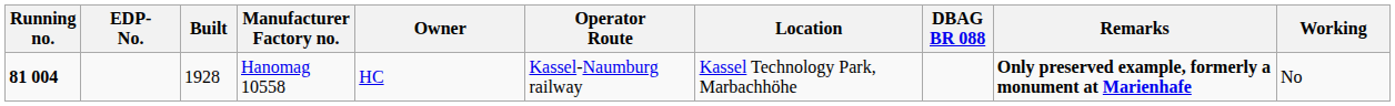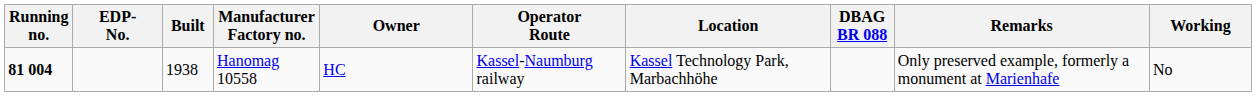 <table class="wikitable" style="width="100%"; border:solid 1px #AAAAAA; background:#e3e3e3;">
 <tr>
 <th width="5%">Running<br>no.</th>
 <th width="7%">EDP-<br>No.</th>
 <th width="4%">Built</th>
 <th width="8%">Manufacturer<br>Factory no.</th>
 <th width="12%">Owner</th>
 <th width="12%">Operator<br>Route</th>
 <th width="16%">Location</th>
 <th width="5%">DBAG<br><a href='#'>BR 088</a></th>
 <th width="20%">Remarks</th>
 <th width="8%">Working</th>
 </tr>
 <tr>
 <td><strong>81 004</strong></td>
 <td></td>
-<td>1928</td>
+<td>1938</td>
 <td><a href='#'>Hanomag</a><br>10558</td>
 <td><a href='#'>HC</a></td>
 <td><a href='#'>Kassel</a>-<a href='#'>Naumburg</a> railway</td>
 <td><a href='#'>Kassel</a> Technology Park, Marbachhöhe</td>
 <td></td>
-<td><strong>Only preserved example, formerly a monument at <a href='#'>Marienhafe</a></strong></td>
+<td>Only preserved example, formerly a monument at <a href='#'>Marienhafe</a></td>
 <td>No</td>
 </tr>
 <tr>
 </tr>
 </table>
